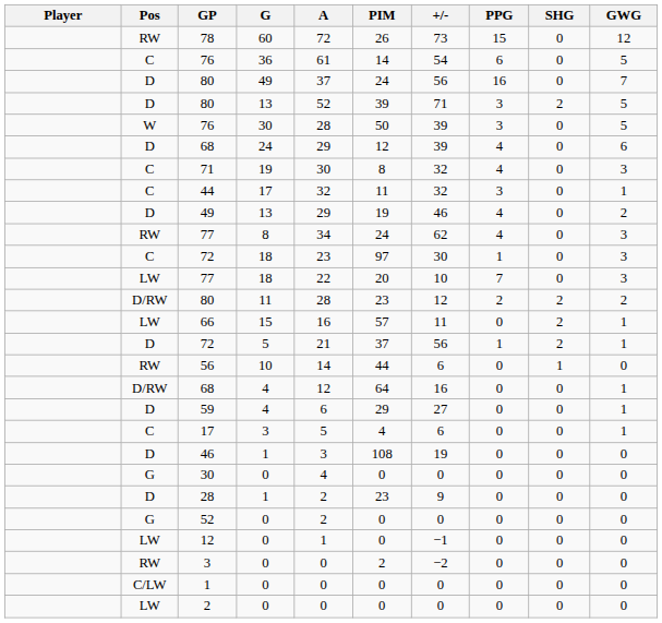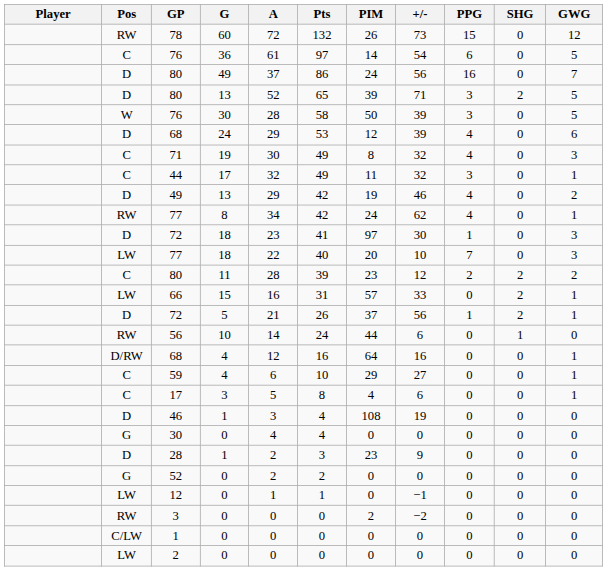 <table class="wikitable sortable" width="60%">
 <tr ALIGN="center">
 <th bgcolor="#DDDDFF" width="10%">Player</th>
 <th bgcolor="#DDDDFF" width="3%" title="Position">Pos</th>
 <th bgcolor="#DDDDFF" width="5%" title="Games played">GP</th>
 <th bgcolor="#DDDDFF" width="5%" title="Goals">G</th>
 <th bgcolor="#DDDDFF" width="5%" title="Assists">A</th>
+<th bgcolor="#DDDDFF" width="5%" title="Points">Pts</th>
 <th bgcolor="#DDDDFF" width="5%" title="Penalties in Minutes">PIM</th>
 <th bgcolor="#DDDDFF" width="5%" title="Plus/Minus">+/-</th>
 <th bgcolor="#DDDDFF" width="5%" title="Power Play Goals">PPG</th>
 <th bgcolor="#DDDDFF" width="5%" title="Short-handed Goals">SHG</th>
 <th bgcolor="#DDDDFF" width="5%" title="Game-winning Goals">GWG</th>
 </tr>
 <tr align="center">
 <td align="right"></td>
 <td>RW</td>
 <td>78</td>
 <td>60</td>
 <td>72</td>
+<td>132</td>
 <td>26</td>
 <td>73</td>
 <td>15</td>
 <td>0</td>
 <td>12</td>
 </tr>
 <tr align="center">
 <td align="right"></td>
 <td>C</td>
 <td>76</td>
 <td>36</td>
 <td>61</td>
+<td>97</td>
 <td>14</td>
 <td>54</td>
 <td>6</td>
 <td>0</td>
 <td>5</td>
 </tr>
 <tr align="center">
 <td align="right"></td>
 <td>D</td>
 <td>80</td>
 <td>49</td>
 <td>37</td>
+<td>86</td>
 <td>24</td>
 <td>56</td>
 <td>16</td>
 <td>0</td>
 <td>7</td>
 </tr>
 <tr align="center">
 <td align="right"></td>
 <td>D</td>
 <td>80</td>
 <td>13</td>
 <td>52</td>
+<td>65</td>
 <td>39</td>
 <td>71</td>
 <td>3</td>
 <td>2</td>
 <td>5</td>
 </tr>
 <tr align="center">
 <td align="right"></td>
 <td>W</td>
 <td>76</td>
 <td>30</td>
 <td>28</td>
+<td>58</td>
 <td>50</td>
 <td>39</td>
 <td>3</td>
 <td>0</td>
 <td>5</td>
 </tr>
 <tr align="center">
 <td align="right"></td>
 <td>D</td>
 <td>68</td>
 <td>24</td>
 <td>29</td>
+<td>53</td>
 <td>12</td>
 <td>39</td>
 <td>4</td>
 <td>0</td>
 <td>6</td>
 </tr>
 <tr align="center">
 <td align="right"></td>
 <td>C</td>
 <td>71</td>
 <td>19</td>
 <td>30</td>
+<td>49</td>
 <td>8</td>
 <td>32</td>
 <td>4</td>
 <td>0</td>
 <td>3</td>
 </tr>
 <tr align="center">
 <td align="right"></td>
 <td>C</td>
 <td>44</td>
 <td>17</td>
 <td>32</td>
+<td>49</td>
 <td>11</td>
 <td>32</td>
 <td>3</td>
 <td>0</td>
 <td>1</td>
 </tr>
 <tr align="center">
 <td align="right"></td>
 <td>D</td>
 <td>49</td>
 <td>13</td>
 <td>29</td>
+<td>42</td>
 <td>19</td>
 <td>46</td>
 <td>4</td>
 <td>0</td>
 <td>2</td>
 </tr>
 <tr align="center">
 <td align="right"></td>
 <td>RW</td>
 <td>77</td>
 <td>8</td>
 <td>34</td>
+<td>42</td>
 <td>24</td>
 <td>62</td>
 <td>4</td>
 <td>0</td>
-<td>3</td>
+<td>1</td>
 </tr>
 <tr align="center">
 <td align="right"></td>
-<td>C</td>
+<td>D</td>
 <td>72</td>
 <td>18</td>
 <td>23</td>
+<td>41</td>
 <td>97</td>
 <td>30</td>
 <td>1</td>
 <td>0</td>
 <td>3</td>
 </tr>
 <tr align="center">
 <td align="right"></td>
 <td>LW</td>
 <td>77</td>
 <td>18</td>
 <td>22</td>
+<td>40</td>
 <td>20</td>
 <td>10</td>
 <td>7</td>
 <td>0</td>
 <td>3</td>
 </tr>
 <tr align="center">
 <td align="right"></td>
-<td>D/RW</td>
+<td>C</td>
 <td>80</td>
 <td>11</td>
 <td>28</td>
+<td>39</td>
 <td>23</td>
 <td>12</td>
 <td>2</td>
 <td>2</td>
 <td>2</td>
 </tr>
 <tr align="center">
 <td align="right"></td>
 <td>LW</td>
 <td>66</td>
 <td>15</td>
 <td>16</td>
+<td>31</td>
 <td>57</td>
-<td>11</td>
+<td>33</td>
 <td>0</td>
 <td>2</td>
 <td>1</td>
 </tr>
 <tr align="center">
 <td align="right"></td>
 <td>D</td>
 <td>72</td>
 <td>5</td>
 <td>21</td>
+<td>26</td>
 <td>37</td>
 <td>56</td>
 <td>1</td>
 <td>2</td>
 <td>1</td>
 </tr>
 <tr align="center">
 <td align="right"></td>
 <td>RW</td>
 <td>56</td>
 <td>10</td>
 <td>14</td>
+<td>24</td>
 <td>44</td>
 <td>6</td>
 <td>0</td>
 <td>1</td>
 <td>0</td>
 </tr>
 <tr align="center">
 <td align="right"></td>
 <td>D/RW</td>
 <td>68</td>
 <td>4</td>
 <td>12</td>
+<td>16</td>
 <td>64</td>
 <td>16</td>
 <td>0</td>
 <td>0</td>
 <td>1</td>
 </tr>
 <tr align="center">
 <td align="right"></td>
-<td>D</td>
+<td>C</td>
 <td>59</td>
 <td>4</td>
 <td>6</td>
+<td>10</td>
 <td>29</td>
 <td>27</td>
 <td>0</td>
 <td>0</td>
 <td>1</td>
 </tr>
 <tr align="center">
 <td align="right"></td>
 <td>C</td>
 <td>17</td>
 <td>3</td>
 <td>5</td>
+<td>8</td>
 <td>4</td>
 <td>6</td>
 <td>0</td>
 <td>0</td>
 <td>1</td>
 </tr>
 <tr align="center">
 <td align="right"></td>
 <td>D</td>
 <td>46</td>
 <td>1</td>
 <td>3</td>
+<td>4</td>
 <td>108</td>
 <td>19</td>
 <td>0</td>
 <td>0</td>
 <td>0</td>
 </tr>
 <tr align="center">
 <td align="right"></td>
 <td>G</td>
 <td>30</td>
 <td>0</td>
+<td>4</td>
 <td>4</td>
 <td>0</td>
 <td>0</td>
 <td>0</td>
 <td>0</td>
 <td>0</td>
 </tr>
 <tr align="center">
 <td align="right"></td>
 <td>D</td>
 <td>28</td>
 <td>1</td>
 <td>2</td>
+<td>3</td>
 <td>23</td>
 <td>9</td>
 <td>0</td>
 <td>0</td>
 <td>0</td>
 </tr>
 <tr align="center">
 <td align="right"></td>
 <td>G</td>
 <td>52</td>
 <td>0</td>
+<td>2</td>
 <td>2</td>
 <td>0</td>
 <td>0</td>
 <td>0</td>
 <td>0</td>
 <td>0</td>
 </tr>
 <tr align="center">
 <td align="right"></td>
 <td>LW</td>
 <td>12</td>
 <td>0</td>
 <td>1</td>
+<td>1</td>
 <td>0</td>
 <td>−1</td>
 <td>0</td>
 <td>0</td>
 <td>0</td>
 </tr>
 <tr align="center">
 <td align="right"></td>
 <td>RW</td>
 <td>3</td>
+<td>0</td>
 <td>0</td>
 <td>0</td>
 <td>2</td>
 <td>−2</td>
 <td>0</td>
 <td>0</td>
 <td>0</td>
 </tr>
 <tr align="center">
 <td align="right"></td>
 <td>C/LW</td>
 <td>1</td>
 <td>0</td>
 <td>0</td>
 <td>0</td>
 <td>0</td>
 <td>0</td>
 <td>0</td>
 <td>0</td>
+<td>0</td>
 </tr>
 <tr align="center">
 <td align="right"></td>
 <td>LW</td>
 <td>2</td>
 <td>0</td>
 <td>0</td>
 <td>0</td>
 <td>0</td>
 <td>0</td>
 <td>0</td>
 <td>0</td>
+<td>0</td>
 </tr>
 </table>
